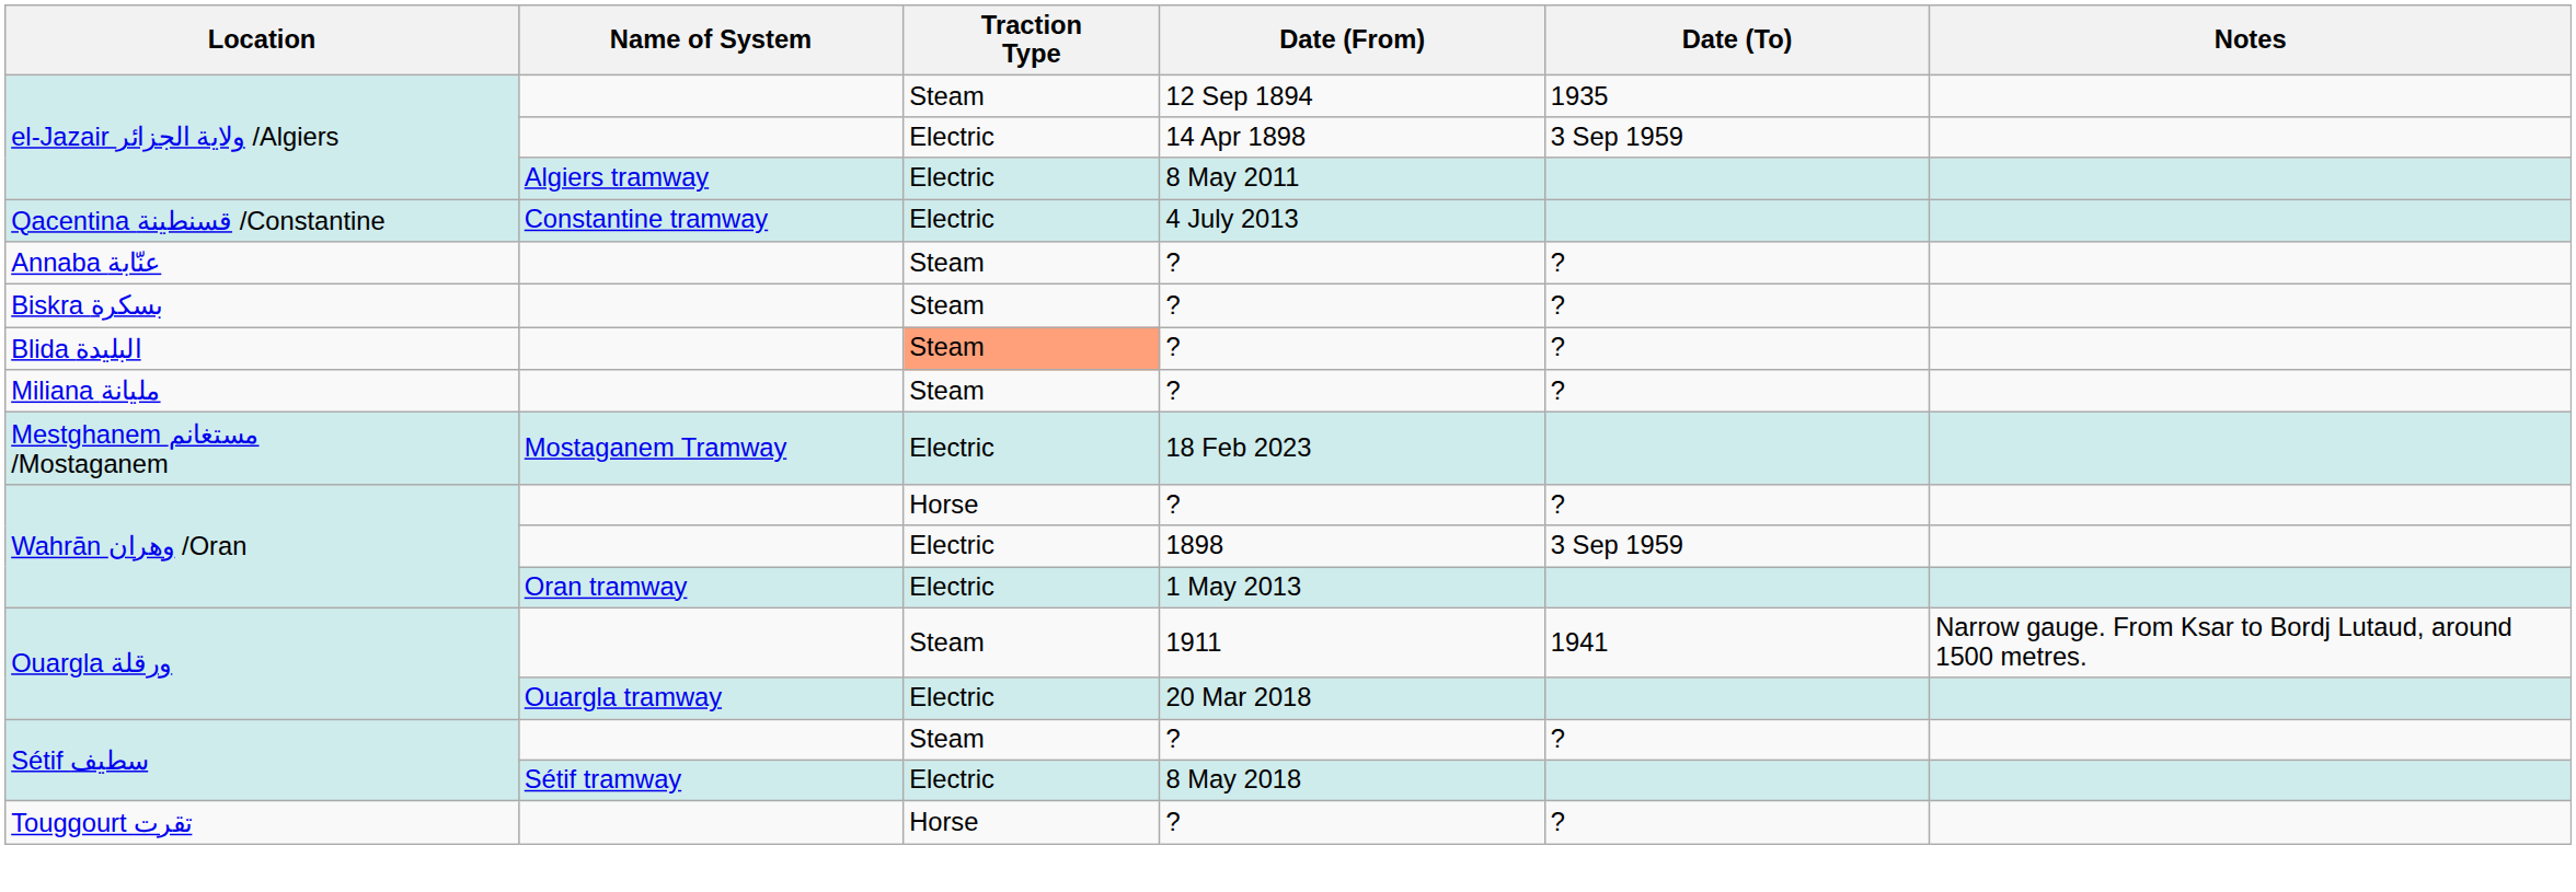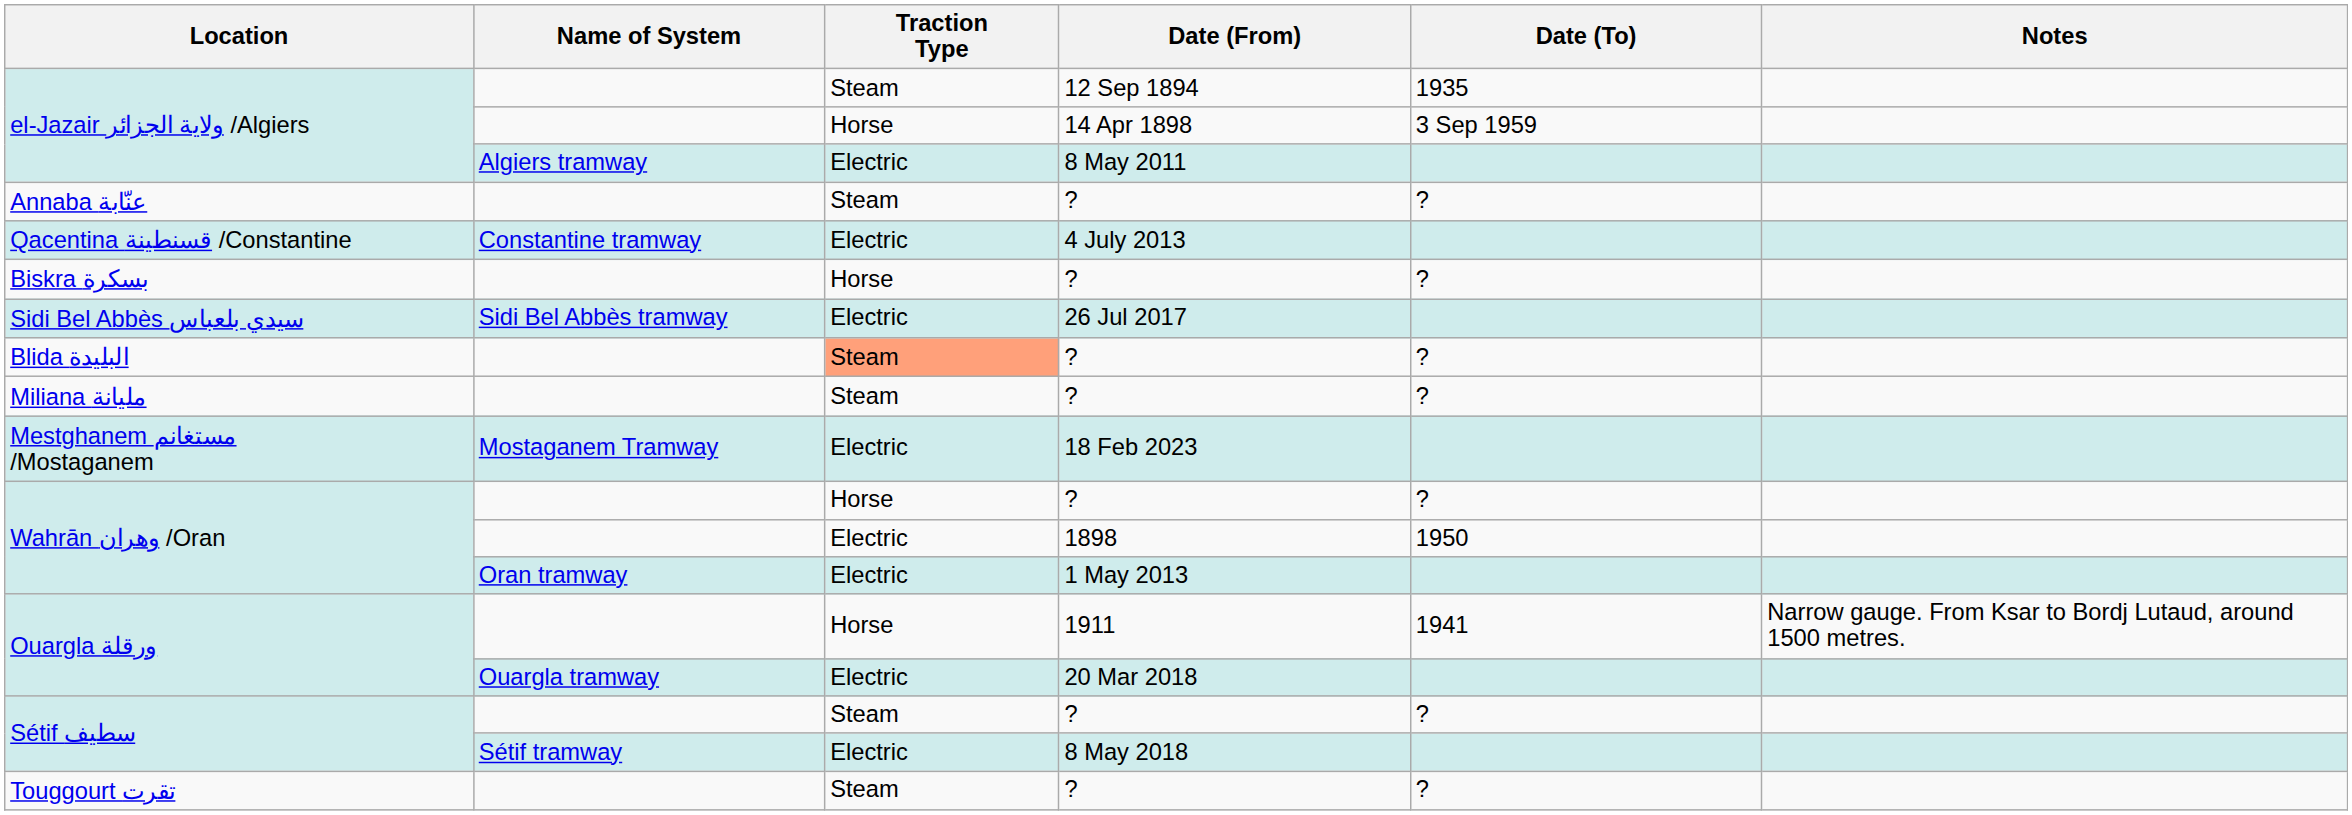 <table class="wikitable" style="width:100%;">
 <tr>
 <th style="width:20%;">Location</th>
 <th style="width:15%;">Name of System</th>
 <th style="width:10%;">Traction<br>Type</th>
 <th style="width:15%;">Date (From)</th>
 <th style="width:15%;">Date (To)</th>
 <th style="width:25%;">Notes</th>
 </tr>
 <tr>
 <td rowspan="3" style="background:#CFECEC"><a href='#'>el-Jazair ولاية الجزائر</a> /Algiers</td>
 <td> </td>
 <td>Steam</td>
 <td>12 Sep 1894</td>
 <td>1935</td>
 <td> </td>
 </tr>
 <tr>
 <td></td>
-<td>Electric</td>
+<td>Horse</td>
 <td>14 Apr 1898</td>
 <td>3 Sep 1959</td>
 <td> </td>
 </tr>
 <tr>
 <td style="background:#CFECEC"><a href='#'>Algiers tramway</a></td>
 <td style="background:#CFECEC">Electric</td>
 <td style="background:#CFECEC">8 May 2011</td>
 <td style="background:#CFECEC"> </td>
 <td style="background:#CFECEC"> </td>
 </tr>
+<tr>
+<td><a href='#'>Annaba عنّابة</a></td>
+<td> </td>
+<td>Steam</td>
+<td>?</td>
+<td>?</td>
+<td> </td>
+</tr>
 <tr style="background:#CFECEC">
 <td><a href='#'>Qacentina قسنطينة</a> /Constantine</td>
 <td><a href='#'>Constantine tramway</a></td>
 <td>Electric</td>
 <td>4 July 2013</td>
 <td> </td>
 <td> </td>
 </tr>
 <tr>
-<td><a href='#'>Annaba عنّابة</a></td>
+<td><a href='#'>Biskra بسكرة</a></td>
 <td> </td>
-<td>Steam</td>
+<td>Horse</td>
 <td>?</td>
 <td>?</td>
 <td> </td>
 </tr>
-<tr>
-<td><a href='#'>Biskra بسكرة</a></td>
+<tr style="background:#CFECEC">
+<td><a href='#'>Sidi Bel Abbès سيدي بلعباس</a></td>
+<td><a href='#'>Sidi Bel Abbès tramway</a></td>
+<td>Electric</td>
+<td>26 Jul 2017</td>
 <td> </td>
-<td>Steam</td>
-<td>?</td>
-<td>?</td>
 <td> </td>
 </tr>
 <tr>
 <td><a href='#'>Blida البليدة</a></td>
 <td> </td>
 <td style="background: lightsalmon;">Steam</td>
 <td>?</td>
 <td>?</td>
 <td> </td>
 </tr>
 <tr>
 <td><a href='#'>Miliana مليانة</a></td>
 <td> </td>
 <td>Steam</td>
 <td>?</td>
 <td>?</td>
 <td> </td>
 </tr>
 <tr style="background:#CFECEC">
 <td><a href='#'>Mestghanem مستغانم</a><br>/Mostaganem</td>
 <td><a href='#'>Mostaganem Tramway</a></td>
 <td>Electric</td>
 <td>18 Feb 2023</td>
 <td> </td>
 <td> </td>
 </tr>
 <tr>
 <td rowspan="3" style="background:#CFECEC"><a href='#'>Wahrān وهران</a> /Oran</td>
 <td> </td>
 <td>Horse</td>
 <td>?</td>
 <td>?</td>
 <td> </td>
 </tr>
 <tr>
 <td> </td>
 <td>Electric</td>
 <td>1898</td>
-<td>3 Sep 1959</td>
+<td>1950</td>
 <td> </td>
 </tr>
 <tr>
 <td style="background:#CFECEC"><a href='#'>Oran tramway</a></td>
 <td style="background:#CFECEC">Electric</td>
 <td style="background:#CFECEC">1 May 2013</td>
 <td style="background:#CFECEC"> </td>
 <td style="background:#CFECEC"> </td>
 </tr>
 <tr>
 <td style="background:#CFECEC" rowspan=2><a href='#'>Ouargla ورقلة</a></td>
 <td> </td>
-<td>Steam</td>
+<td>Horse</td>
 <td>1911</td>
 <td>1941</td>
 <td>Narrow gauge. From Ksar to Bordj Lutaud, around 1500 metres.</td>
 </tr>
 <tr>
 <td style="background:#CFECEC"><a href='#'>Ouargla tramway</a></td>
 <td style="background:#CFECEC">Electric</td>
 <td style="background:#CFECEC">20 Mar 2018</td>
 <td style="background:#CFECEC"> </td>
 <td style="background:#CFECEC"> </td>
 </tr>
 <tr>
 <td style="background:#CFECEC" rowspan=2><a href='#'>Sétif سطيف</a></td>
 <td> </td>
 <td>Steam</td>
 <td>?</td>
 <td>?</td>
 <td> </td>
 </tr>
 <tr>
 <td style="background:#CFECEC"><a href='#'>Sétif tramway</a></td>
 <td style="background:#CFECEC">Electric</td>
 <td style="background:#CFECEC">8 May 2018</td>
 <td style="background:#CFECEC"> </td>
 <td style="background:#CFECEC"> </td>
 </tr>
 <tr>
 <td><a href='#'>Touggourt تقرت</a></td>
 <td> </td>
-<td>Horse</td>
+<td>Steam</td>
 <td>?</td>
 <td>?</td>
 <td> </td>
 </tr>
 </table>
